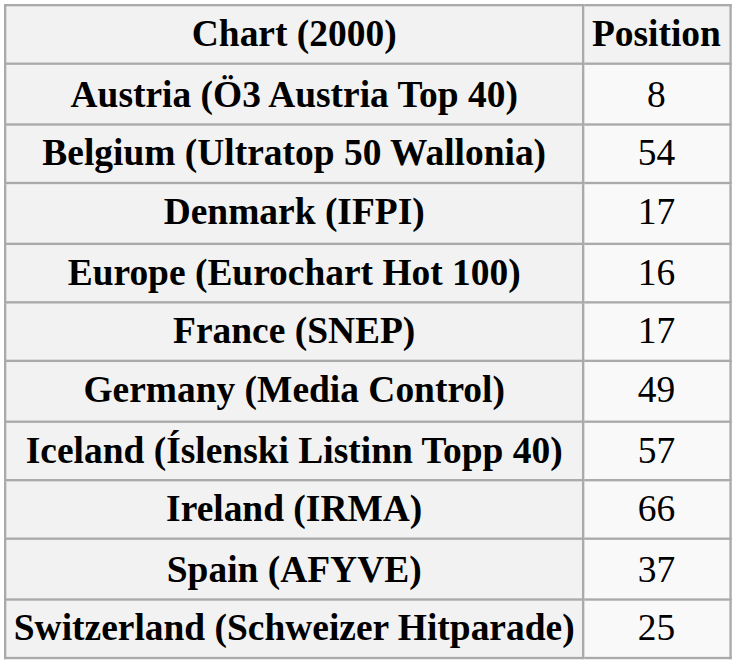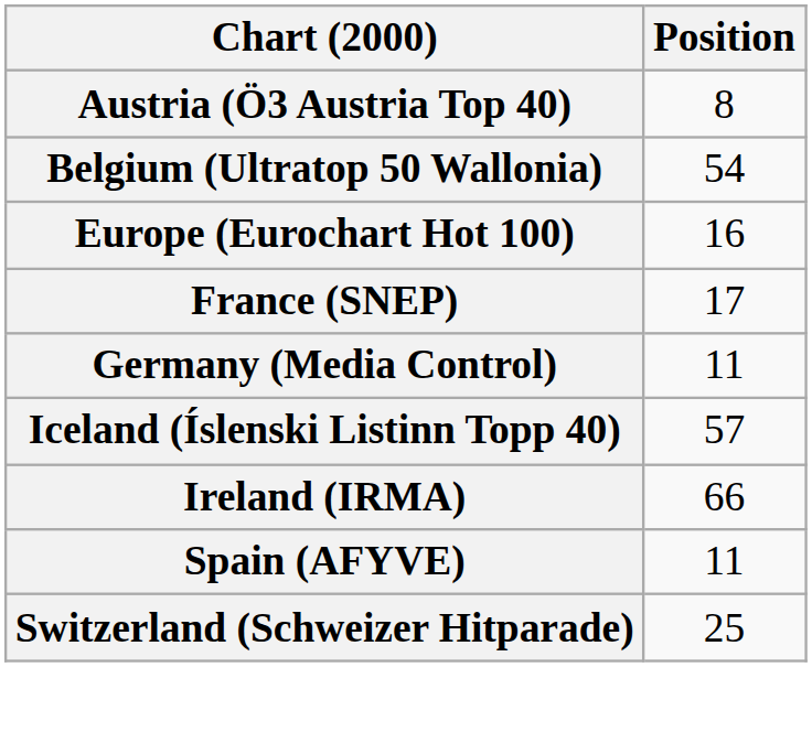 <table class="wikitable sortable plainrowheaders" style="text-align:center">
 <tr>
 <th>Chart (2000)</th>
 <th>Position</th>
 </tr>
 <tr>
 <th scope="row">Austria (Ö3 Austria Top 40)</th>
 <td>8</td>
 </tr>
 <tr>
 <th scope="row">Belgium (Ultratop 50 Wallonia)</th>
 <td>54</td>
 </tr>
 <tr>
-<th scope="row">Denmark (IFPI)</th>
-<td>17</td>
-</tr>
-<tr>
 <th scope="row">Europe (Eurochart Hot 100)</th>
 <td>16</td>
 </tr>
 <tr>
 <th scope="row">France (SNEP)</th>
 <td>17</td>
 </tr>
 <tr>
 <th scope="row">Germany (Media Control)</th>
-<td>49</td>
+<td>11</td>
 </tr>
 <tr>
 <th scope="row">Iceland (Íslenski Listinn Topp 40)</th>
 <td>57</td>
 </tr>
 <tr>
 <th scope="row">Ireland (IRMA)</th>
 <td>66</td>
 </tr>
 <tr>
 <th scope="row">Spain (AFYVE)</th>
-<td>37</td>
+<td>11</td>
 </tr>
 <tr>
 <th scope="row">Switzerland (Schweizer Hitparade)</th>
 <td>25</td>
 </tr>
 </table>
